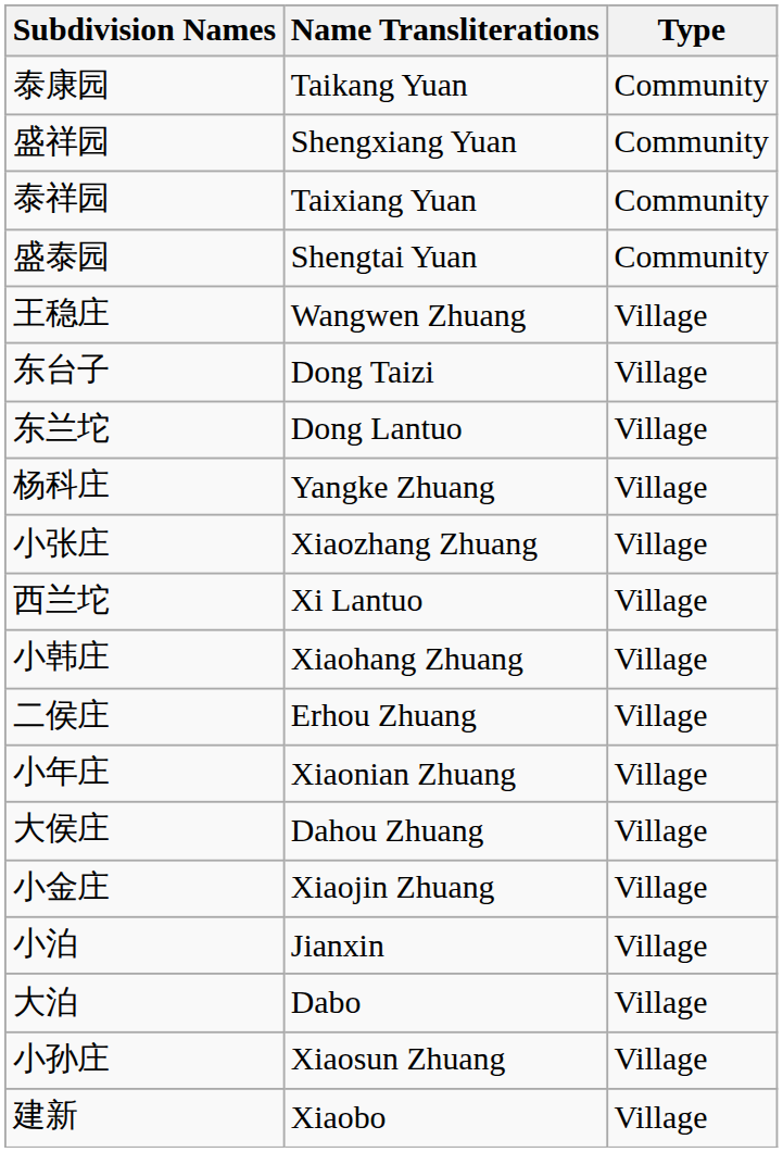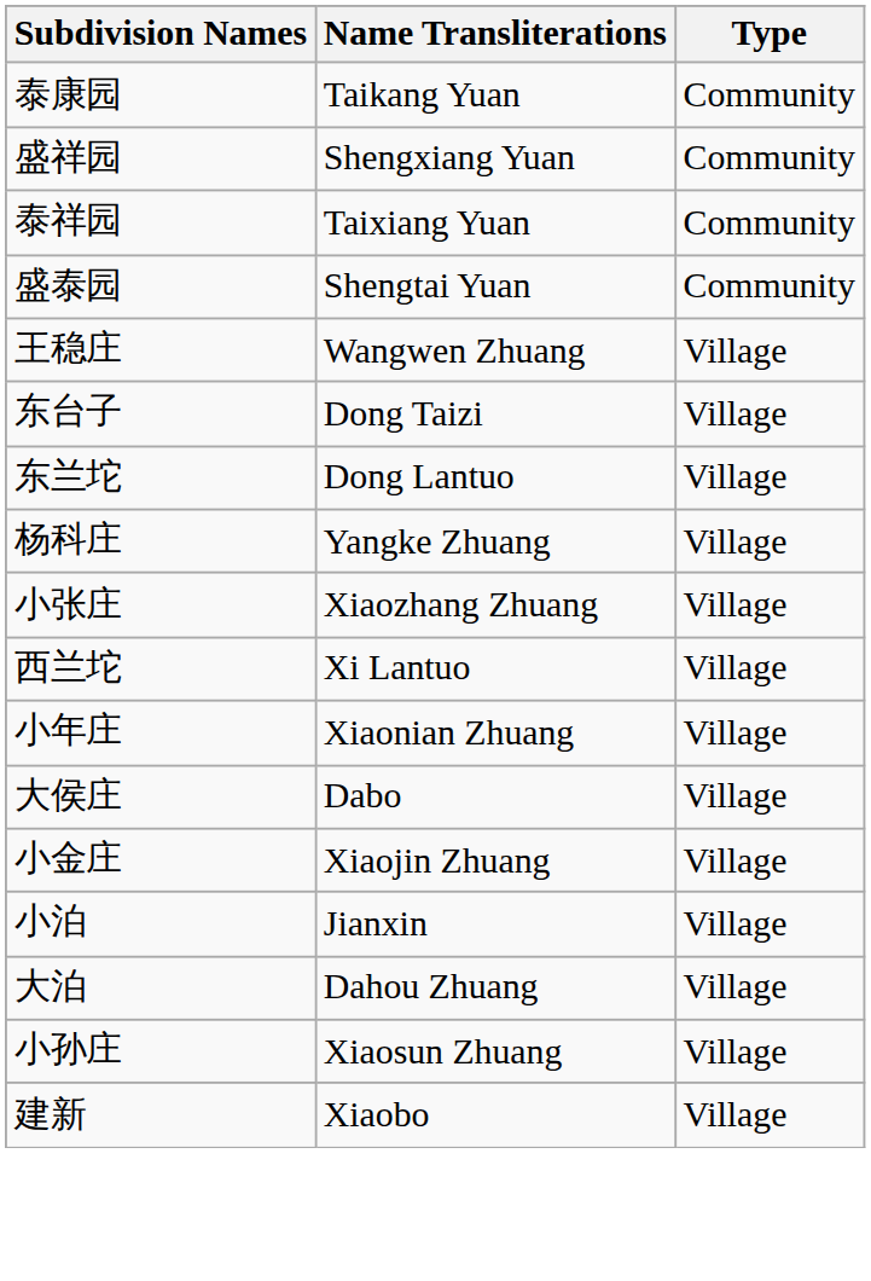 <table class="wikitable sortable">
 <tr>
 <th>Subdivision Names</th>
 <th>Name Transliterations</th>
 <th>Type</th>
 </tr>
 <tr>
 <td>泰康园</td>
 <td>Taikang Yuan</td>
 <td>Community</td>
 </tr>
 <tr>
 <td>盛祥园</td>
 <td>Shengxiang Yuan</td>
 <td>Community</td>
 </tr>
 <tr>
 <td>泰祥园</td>
 <td>Taixiang Yuan</td>
 <td>Community</td>
 </tr>
 <tr>
 <td>盛泰园</td>
 <td>Shengtai Yuan</td>
 <td>Community</td>
 </tr>
 <tr>
 <td>王稳庄</td>
 <td>Wangwen Zhuang</td>
 <td>Village</td>
 </tr>
 <tr>
 <td>东台子</td>
 <td>Dong Taizi</td>
 <td>Village</td>
 </tr>
 <tr>
 <td>东兰坨</td>
 <td>Dong Lantuo</td>
 <td>Village</td>
 </tr>
 <tr>
 <td>杨科庄</td>
 <td>Yangke Zhuang</td>
 <td>Village</td>
 </tr>
 <tr>
 <td>小张庄</td>
 <td>Xiaozhang Zhuang</td>
 <td>Village</td>
 </tr>
 <tr>
 <td>西兰坨</td>
 <td>Xi Lantuo</td>
 <td>Village</td>
 </tr>
 <tr>
-<td>小韩庄</td>
-<td>Xiaohang Zhuang</td>
-<td>Village</td>
-</tr>
-<tr>
-<td>二侯庄</td>
-<td>Erhou Zhuang</td>
-<td>Village</td>
-</tr>
-<tr>
 <td>小年庄</td>
 <td>Xiaonian Zhuang</td>
 <td>Village</td>
 </tr>
 <tr>
 <td>大侯庄</td>
-<td>Dahou Zhuang</td>
+<td>Dabo</td>
 <td>Village</td>
 </tr>
 <tr>
 <td>小金庄</td>
 <td>Xiaojin Zhuang</td>
 <td>Village</td>
 </tr>
 <tr>
 <td>小泊</td>
 <td>Jianxin</td>
 <td>Village</td>
 </tr>
 <tr>
 <td>大泊</td>
-<td>Dabo</td>
+<td>Dahou Zhuang</td>
 <td>Village</td>
 </tr>
 <tr>
 <td>小孙庄</td>
 <td>Xiaosun Zhuang</td>
 <td>Village</td>
 </tr>
 <tr>
 <td>建新</td>
 <td>Xiaobo</td>
 <td>Village</td>
 </tr>
 </table>
